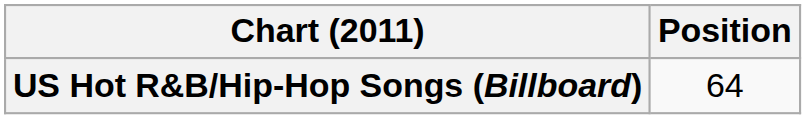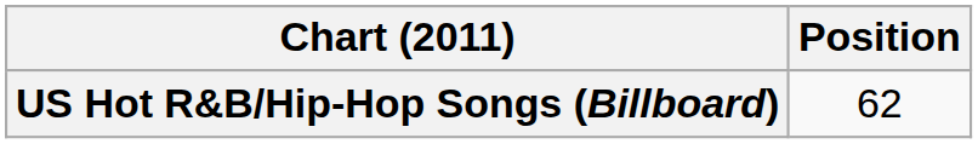 <table class="wikitable plainrowheaders" style="text-align:center">
 <tr>
 <th scope="col">Chart (2011)</th>
 <th scope="col">Position</th>
 </tr>
 <tr>
 <th scope="row">US Hot R&B/Hip-Hop Songs (<em>Billboard</em>)</th>
-<td>64</td>
+<td>62</td>
 </tr>
 </table>
